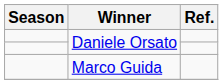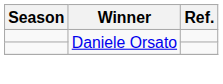 <table class="wikitable" style="font-size: 95%;">
 <tr>
 <th>Season</th>
 <th>Winner</th>
 <th>Ref.</th>
 </tr>
 <tr>
 <td></td>
 <td rowspan=2> <a href='#'>Daniele Orsato</a></td>
 <td></td>
 </tr>
 <tr>
 <td></td>
 <td></td>
 </tr>
 <tr>
-<td></td>
-<td> <a href='#'>Marco Guida</a></td>
-<td></td>
-</tr>
-<tr>
 </tr>
 </table>
